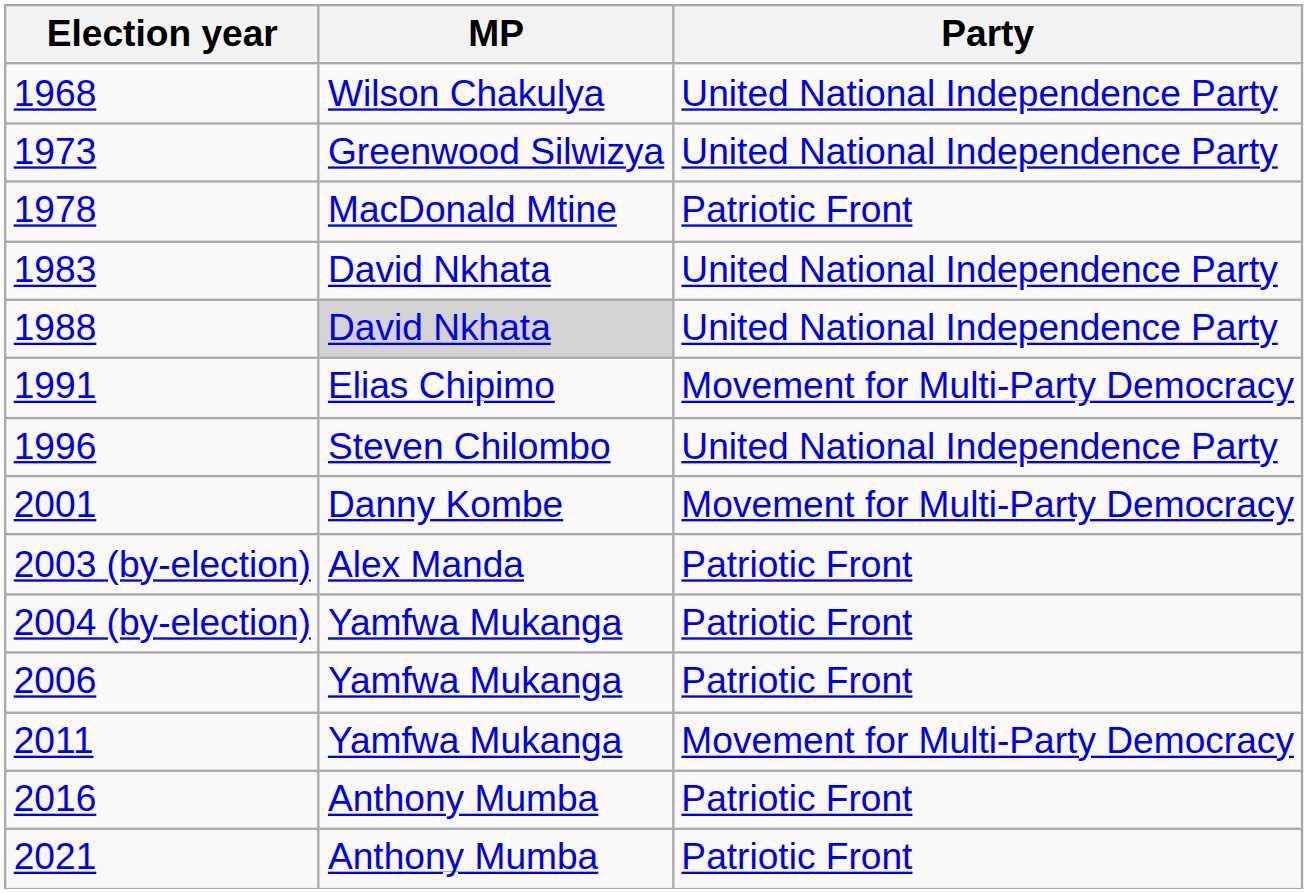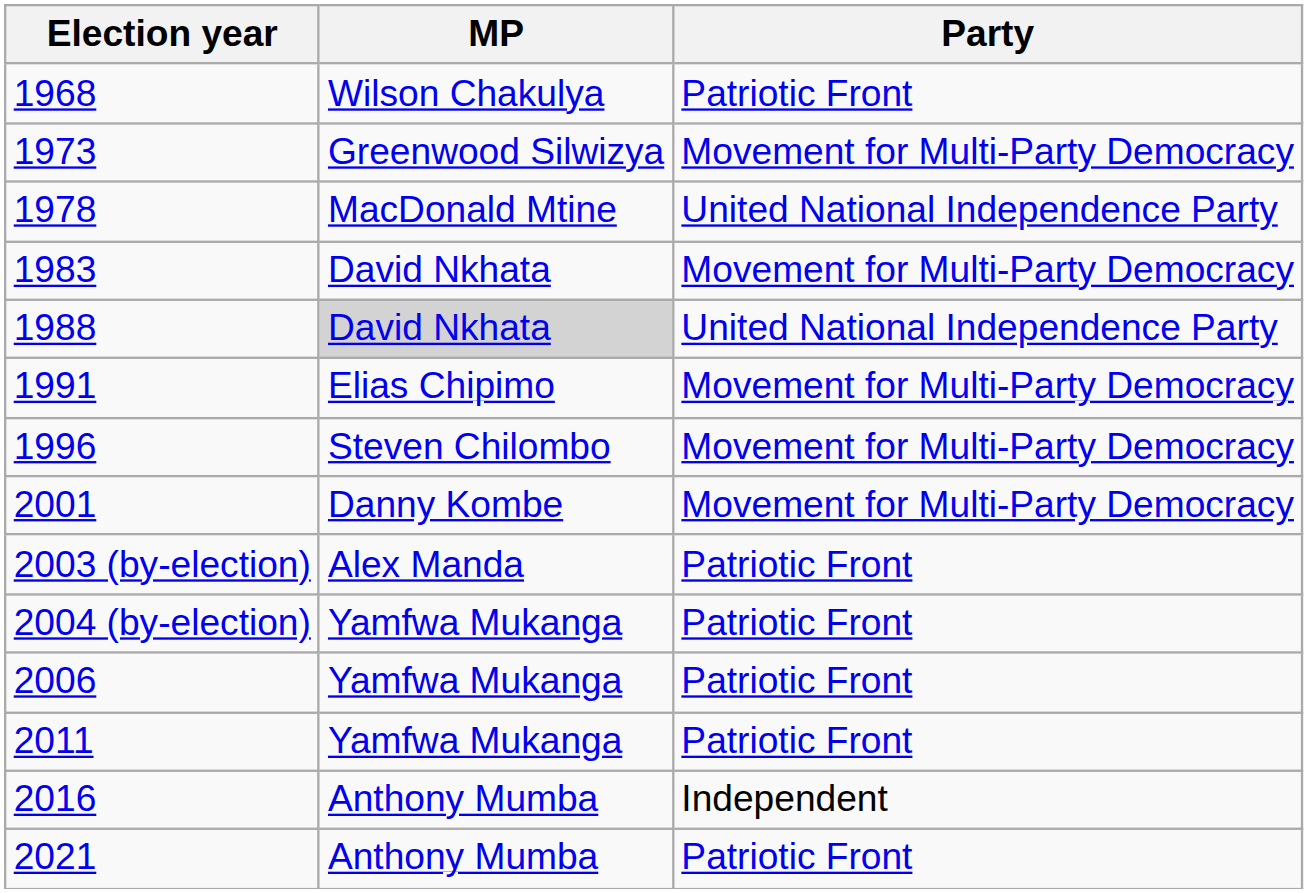 <table class=wikitable>
 <tr>
 <th>Election year</th>
 <th>MP</th>
 <th>Party</th>
 </tr>
 <tr>
 <td><a href='#'>1968</a></td>
 <td><a href='#'>Wilson Chakulya</a></td>
-<td><a href='#'>United National Independence Party</a></td>
+<td><a href='#'>Patriotic Front</a></td>
 </tr>
 <tr>
 <td><a href='#'>1973</a></td>
 <td><a href='#'>Greenwood Silwizya</a></td>
-<td><a href='#'>United National Independence Party</a></td>
+<td><a href='#'>Movement for Multi-Party Democracy</a></td>
 </tr>
 <tr>
 <td><a href='#'>1978</a></td>
 <td><a href='#'>MacDonald Mtine</a></td>
-<td><a href='#'>Patriotic Front</a></td>
+<td><a href='#'>United National Independence Party</a></td>
 </tr>
 <tr>
 <td><a href='#'>1983</a></td>
 <td><a href='#'>David Nkhata</a></td>
-<td><a href='#'>United National Independence Party</a></td>
+<td><a href='#'>Movement for Multi-Party Democracy</a></td>
 </tr>
 <tr>
 <td><a href='#'>1988</a></td>
 <td style="background: lightgrey;"><a href='#'>David Nkhata</a></td>
 <td><a href='#'>United National Independence Party</a></td>
 </tr>
 <tr>
 <td><a href='#'>1991</a></td>
 <td><a href='#'>Elias Chipimo</a></td>
 <td><a href='#'>Movement for Multi-Party Democracy</a></td>
 </tr>
 <tr>
 <td><a href='#'>1996</a></td>
 <td><a href='#'>Steven Chilombo</a></td>
-<td><a href='#'>United National Independence Party</a></td>
+<td><a href='#'>Movement for Multi-Party Democracy</a></td>
 </tr>
 <tr>
 <td><a href='#'>2001</a></td>
 <td><a href='#'>Danny Kombe</a></td>
 <td><a href='#'>Movement for Multi-Party Democracy</a></td>
 </tr>
 <tr>
 <td><a href='#'>2003 (by-election)</a></td>
 <td><a href='#'>Alex Manda</a></td>
 <td><a href='#'>Patriotic Front</a></td>
 </tr>
 <tr>
 <td><a href='#'>2004 (by-election)</a></td>
 <td><a href='#'>Yamfwa Mukanga</a></td>
 <td><a href='#'>Patriotic Front</a></td>
 </tr>
 <tr>
 <td><a href='#'>2006</a></td>
 <td><a href='#'>Yamfwa Mukanga</a></td>
 <td><a href='#'>Patriotic Front</a></td>
 </tr>
 <tr>
 <td><a href='#'>2011</a></td>
 <td><a href='#'>Yamfwa Mukanga</a></td>
-<td><a href='#'>Movement for Multi-Party Democracy</a></td>
+<td><a href='#'>Patriotic Front</a></td>
 </tr>
 <tr>
 <td><a href='#'>2016</a></td>
 <td><a href='#'>Anthony Mumba</a></td>
-<td><a href='#'>Patriotic Front</a></td>
+<td>Independent</td>
 </tr>
 <tr>
 <td><a href='#'>2021</a></td>
 <td><a href='#'>Anthony Mumba</a></td>
 <td><a href='#'>Patriotic Front</a></td>
 </tr>
 </table>
